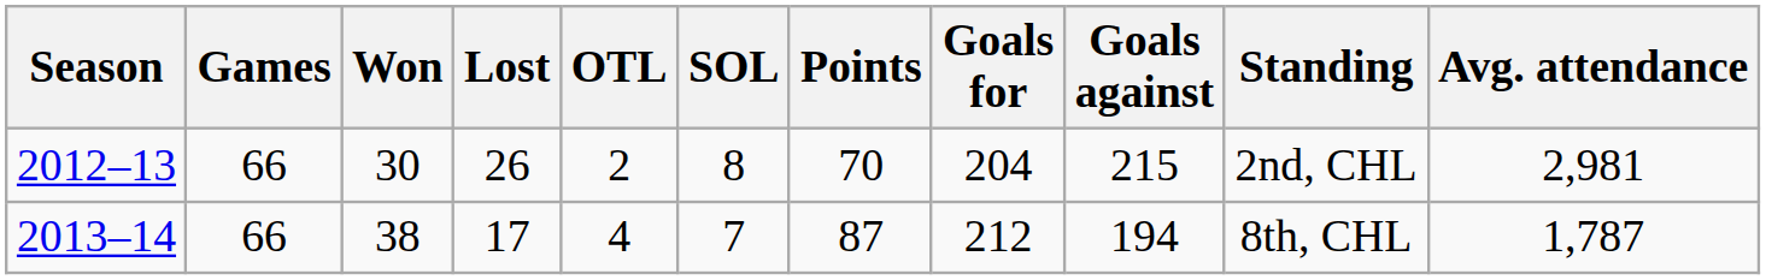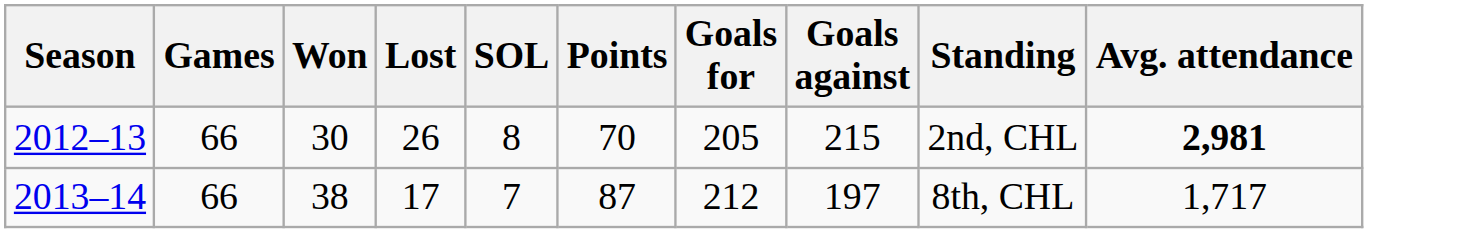 <table class="wikitable" style="text-align:center">
 <tr>
 <th>Season</th>
 <th>Games</th>
 <th>Won</th>
 <th>Lost</th>
-<th>OTL</th>
 <th>SOL</th>
 <th>Points</th>
 <th>Goals<br>for</th>
 <th>Goals<br>against</th>
 <th>Standing</th>
 <th>Avg. attendance</th>
 </tr>
 <tr>
 <td><a href='#'>2012–13</a></td>
 <td>66</td>
 <td>30</td>
 <td>26</td>
-<td>2</td>
 <td>8</td>
 <td>70</td>
-<td>204</td>
+<td>205</td>
 <td>215</td>
 <td>2nd, CHL</td>
-<td>2,981</td>
+<td><strong>2,981</strong></td>
 </tr>
 <tr>
 <td><a href='#'>2013–14</a></td>
 <td>66</td>
 <td>38</td>
 <td>17</td>
-<td>4</td>
 <td>7</td>
 <td>87</td>
 <td>212</td>
-<td>194</td>
+<td>197</td>
 <td>8th, CHL</td>
-<td>1,787</td>
+<td>1,717</td>
 </tr>
 </table>
